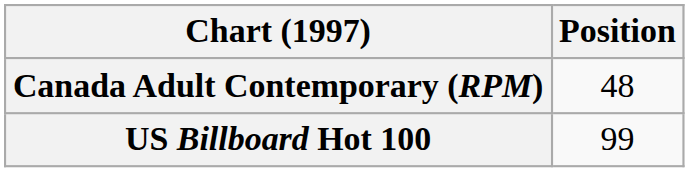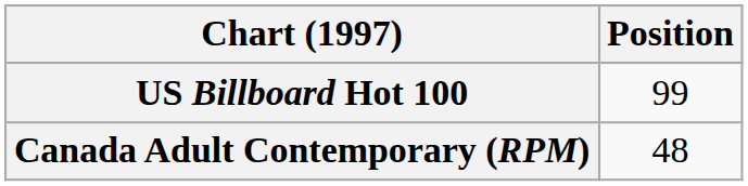 <table class="wikitable plainrowheaders" style="text-align:center">
 <tr>
 <th>Chart (1997)</th>
 <th>Position</th>
 </tr>
 <tr>
+<th scope="row">US <em>Billboard</em> Hot 100</th>
+<td>99</td>
+</tr>
+<tr>
 <th scope="row">Canada Adult Contemporary (<em>RPM</em>)</th>
 <td>48</td>
 </tr>
-<tr>
-<th scope="row">US <em>Billboard</em> Hot 100</th>
-<td>99</td>
-</tr>
 </table>
